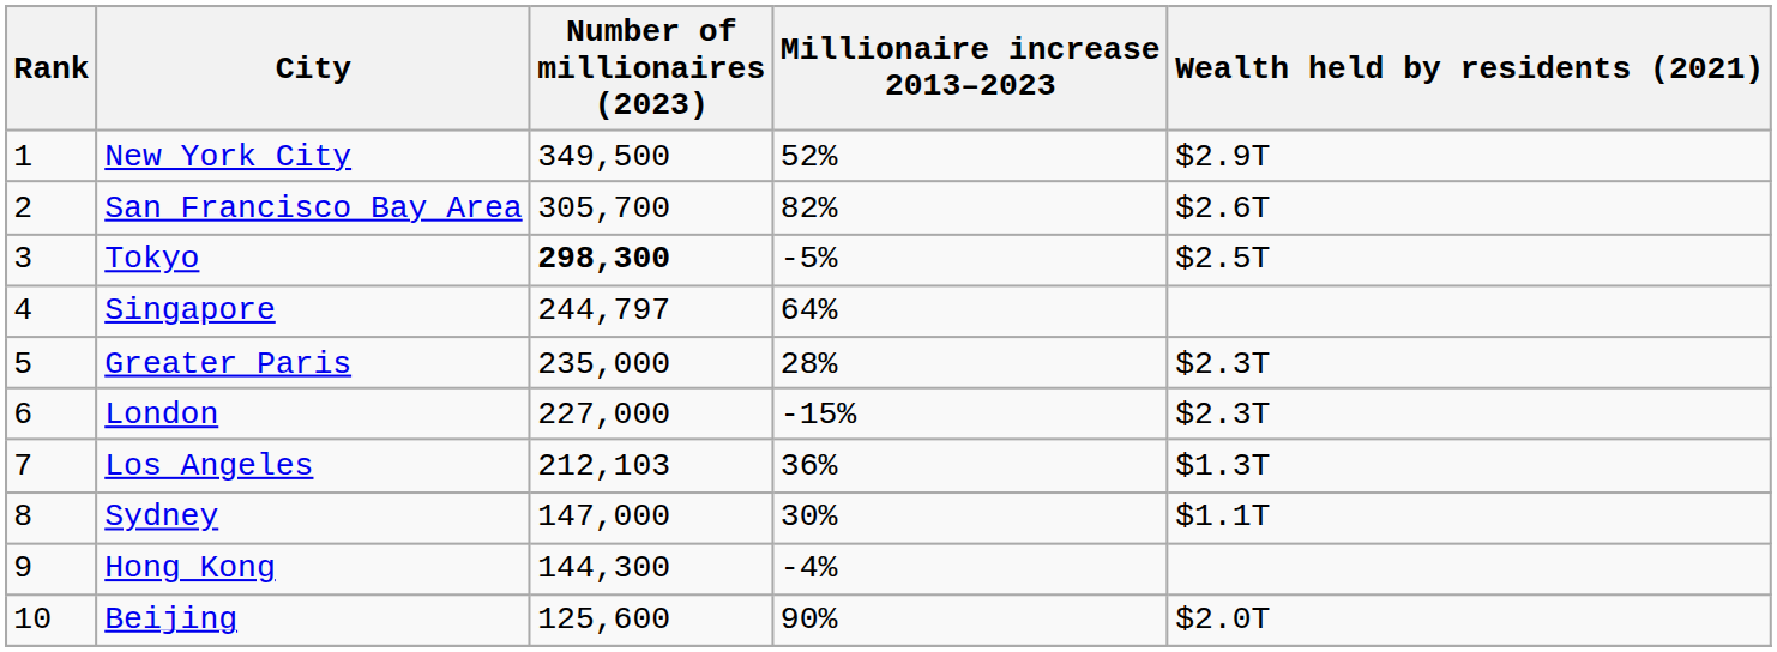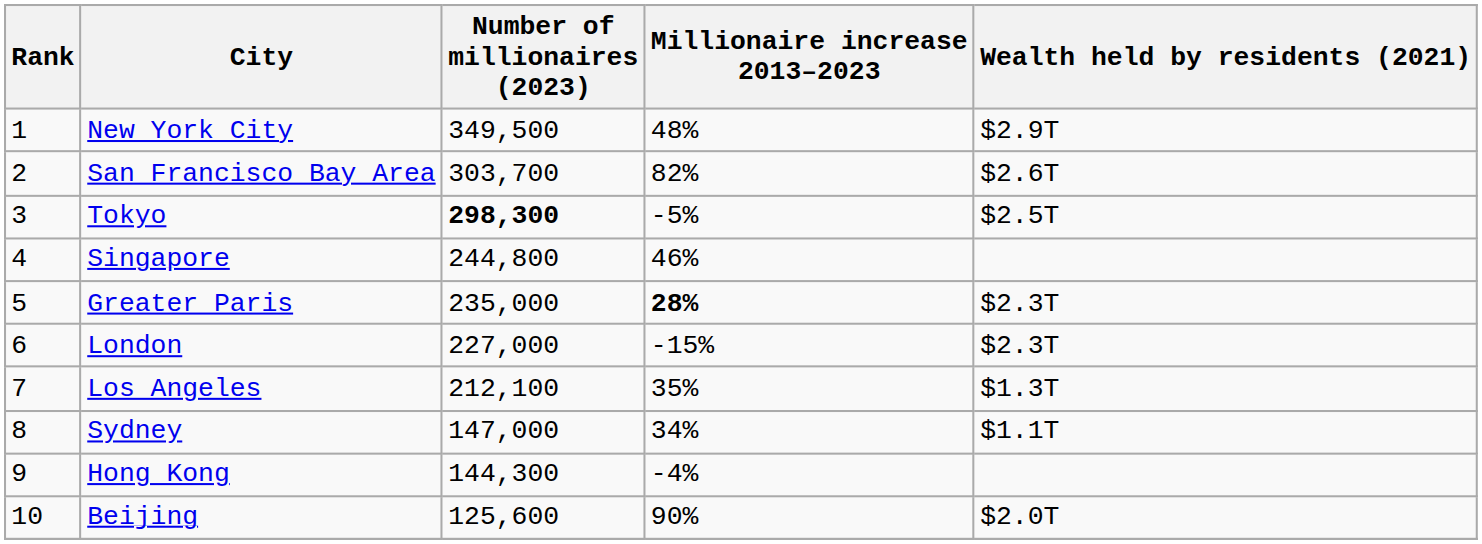 <table class="wikitable sortable">
 <tr>
 <th>Rank</th>
 <th>City</th>
 <th>Number of<br>millionaires<br>(2023)</th>
 <th>Millionaire increase<br> 2013–2023</th>
 <th>Wealth held by residents (2021)</th>
 </tr>
 <tr>
 <td>1</td>
 <td> <a href='#'>New York City</a></td>
 <td>349,500</td>
-<td>52%</td>
+<td>48%</td>
 <td>$2.9T</td>
 </tr>
 <tr>
 <td>2</td>
 <td> <a href='#'>San Francisco Bay Area</a></td>
-<td>305,700</td>
+<td>303,700</td>
 <td>82%</td>
 <td>$2.6T</td>
 </tr>
 <tr>
 <td>3</td>
 <td> <a href='#'>Tokyo</a></td>
 <td><strong>298,300</strong></td>
 <td>-5%</td>
 <td>$2.5T</td>
 </tr>
 <tr>
 <td>4</td>
 <td> <a href='#'>Singapore</a></td>
-<td>244,797</td>
-<td>64%</td>
+<td>244,800</td>
+<td>46%</td>
 <td></td>
 </tr>
 <tr>
 <td>5</td>
 <td> <a href='#'>Greater Paris</a></td>
 <td>235,000</td>
-<td>28%</td>
+<td><strong>28%</strong></td>
 <td>$2.3T</td>
 </tr>
 <tr>
 <td>6</td>
 <td> <a href='#'>London</a></td>
 <td>227,000</td>
 <td>-15%</td>
 <td>$2.3T</td>
 </tr>
 <tr>
 <td>7</td>
 <td> <a href='#'>Los Angeles</a></td>
-<td>212,103</td>
-<td>36%</td>
+<td>212,100</td>
+<td>35%</td>
 <td>$1.3T</td>
 </tr>
 <tr>
 <td>8</td>
 <td> <a href='#'>Sydney</a></td>
 <td>147,000</td>
-<td>30%</td>
+<td>34%</td>
 <td>$1.1T</td>
 </tr>
 <tr>
 <td>9</td>
 <td> <a href='#'>Hong Kong</a></td>
 <td>144,300</td>
 <td>-4%</td>
 <td></td>
 </tr>
 <tr>
 <td>10</td>
 <td> <a href='#'>Beijing</a></td>
 <td>125,600</td>
 <td>90%</td>
 <td>$2.0T</td>
 </tr>
 <tr>
 </tr>
 </table>
